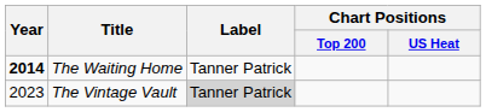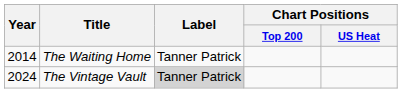 <table class="wikitable">
 <tr>
 <th rowspan="2">Year</th>
 <th rowspan="2">Title</th>
 <th rowspan="2">Label</th>
 <th colspan="2">Chart Positions</th>
 </tr>
 <tr>
 <th style="width:86px;"><small><a href='#'>Top 200</a></small></th>
 <th style="width:86px;"><small><a href='#'>US Heat</a></small></th>
 </tr>
 <tr>
-<td><strong>2014</strong></td>
+<td>2014</td>
 <td><em>The Waiting Home</em></td>
 <td style="text-align:center;">Tanner Patrick</td>
 <td style="text-align:center;"></td>
 <td style="text-align:center;"></td>
 </tr>
 <tr>
-<td>2023</td>
+<td>2024</td>
 <td><em>The Vintage Vault</em></td>
 <td style="background: lightgrey;">Tanner Patrick</td>
 <td></td>
 <td></td>
 </tr>
 </table>
